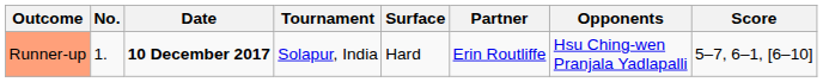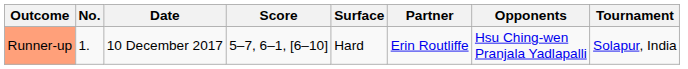 <table class="sortable wikitable" style=font-size:97%>
 <tr>
 <th>Outcome</th>
 <th>No.</th>
 <th>Date</th>
-<th>Tournament</th>
+<th>Score</th>
 <th>Surface</th>
 <th>Partner</th>
 <th>Opponents</th>
-<th>Score</th>
+<th>Tournament</th>
 </tr>
 <tr>
 <td style="background:#ffa07a;">Runner-up</td>
 <td>1.</td>
-<td><strong>10 December 2017</strong></td>
-<td><a href='#'>Solapur</a>, India</td>
+<td>10 December 2017</td>
+<td>5–7, 6–1, [6–10]</td>
 <td>Hard</td>
 <td> <a href='#'>Erin Routliffe</a></td>
 <td> <a href='#'>Hsu Ching-wen</a> <br>  <a href='#'>Pranjala Yadlapalli</a></td>
-<td>5–7, 6–1, [6–10]</td>
+<td><a href='#'>Solapur</a>, India</td>
 </tr>
 </table>
